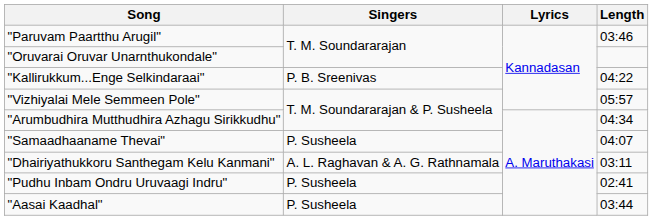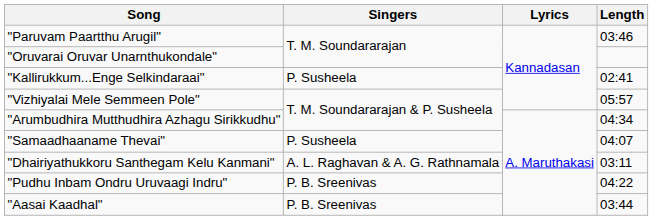 <table class="wikitable">
 <tr>
 <th>Song</th>
 <th>Singers</th>
 <th>Lyrics</th>
 <th>Length</th>
 </tr>
 <tr>
 <td>"Paruvam Paartthu Arugil"</td>
 <td rowspan=2>T. M. Soundararajan</td>
 <td rowspan=4><a href='#'>Kannadasan</a></td>
 <td>03:46</td>
 </tr>
 <tr>
 <td>"Oruvarai Oruvar Unarnthukondale"</td>
 <td></td>
 </tr>
 <tr>
 <td>"Kallirukkum...Enge Selkindaraai"</td>
-<td>P. B. Sreenivas</td>
-<td>04:22</td>
+<td>P. Susheela</td>
+<td>02:41</td>
 </tr>
 <tr>
 <td>"Vizhiyalai Mele Semmeen Pole"</td>
 <td rowspan=2>T. M. Soundararajan & P. Susheela</td>
 <td>05:57</td>
 </tr>
 <tr>
 <td>"Arumbudhira Mutthudhira Azhagu Sirikkudhu"</td>
 <td rowspan=5><a href='#'>A. Maruthakasi</a></td>
 <td>04:34</td>
 </tr>
 <tr>
 <td>"Samaadhaaname Thevai"</td>
 <td>P. Susheela</td>
 <td>04:07</td>
 </tr>
 <tr>
 <td>"Dhairiyathukkoru Santhegam Kelu Kanmani"</td>
 <td>A. L. Raghavan & A. G. Rathnamala</td>
 <td>03:11</td>
 </tr>
 <tr>
 <td>"Pudhu Inbam Ondru Uruvaagi Indru"</td>
-<td>P. Susheela</td>
-<td>02:41</td>
+<td>P. B. Sreenivas</td>
+<td>04:22</td>
 </tr>
 <tr>
 <td>"Aasai Kaadhal"</td>
-<td>P. Susheela</td>
+<td>P. B. Sreenivas</td>
 <td>03:44</td>
 </tr>
 </table>
